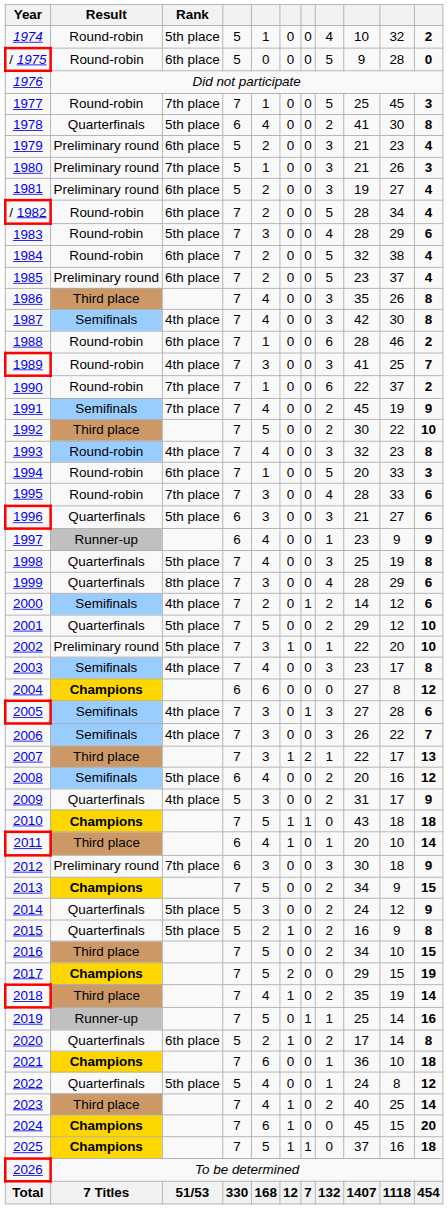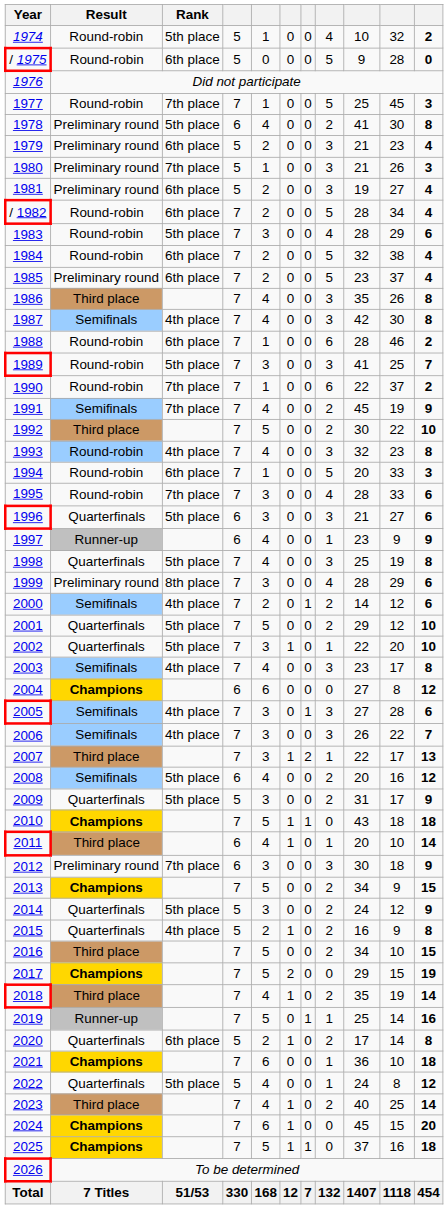 <table class="wikitable" style="font-size: 100%; text-align: center;">
 <tr>
 <th>Year</th>
 <th>Result</th>
 <th>Rank</th>
 <th></th>
 <th></th>
 <th></th>
 <th></th>
 <th></th>
 <th></th>
 <th></th>
 <th></th>
 </tr>
 <tr>
 <td> <em><a href='#'>1974</a></em></td>
 <td>Round-robin</td>
 <td>5th place</td>
 <td>5</td>
 <td>1</td>
 <td>0</td>
 <td>0</td>
 <td>4</td>
 <td>10</td>
 <td>32</td>
 <td><strong>2</strong></td>
 </tr>
 <tr>
 <td style="border: 3px solid red"> /  <em><a href='#'>1975</a></em></td>
 <td>Round-robin</td>
 <td>6th place</td>
 <td>5</td>
 <td>0</td>
 <td>0</td>
 <td>0</td>
 <td>5</td>
 <td>9</td>
 <td>28</td>
 <td><strong>0</strong></td>
 </tr>
 <tr>
 <td> <em><a href='#'>1976</a></em></td>
 <td colspan="10" align="center"><em>Did not participate</em></td>
 </tr>
 <tr>
 <td> <a href='#'>1977</a></td>
 <td>Round-robin</td>
 <td>7th place</td>
 <td>7</td>
 <td>1</td>
 <td>0</td>
 <td>0</td>
 <td>5</td>
 <td>25</td>
 <td>45</td>
 <td><strong>3</strong></td>
 </tr>
 <tr>
 <td> <a href='#'>1978</a></td>
-<td>Quarterfinals</td>
+<td>Preliminary round</td>
 <td>5th place</td>
 <td>6</td>
 <td>4</td>
 <td>0</td>
 <td>0</td>
 <td>2</td>
 <td>41</td>
 <td>30</td>
 <td><strong>8</strong></td>
 </tr>
 <tr>
 <td> <a href='#'>1979</a></td>
 <td>Preliminary round</td>
 <td>6th place</td>
 <td>5</td>
 <td>2</td>
 <td>0</td>
 <td>0</td>
 <td>3</td>
 <td>21</td>
 <td>23</td>
 <td><strong>4</strong></td>
 </tr>
 <tr>
 <td> <a href='#'>1980</a></td>
 <td>Preliminary round</td>
 <td>7th place</td>
 <td>5</td>
 <td>1</td>
 <td>0</td>
 <td>0</td>
 <td>3</td>
 <td>21</td>
 <td>26</td>
 <td><strong>3</strong></td>
 </tr>
 <tr>
 <td> <a href='#'>1981</a></td>
 <td>Preliminary round</td>
 <td>6th place</td>
 <td>5</td>
 <td>2</td>
 <td>0</td>
 <td>0</td>
 <td>3</td>
 <td>19</td>
 <td>27</td>
 <td><strong>4</strong></td>
 </tr>
 <tr>
 <td style="border: 3px solid red"> /  <a href='#'>1982</a></td>
 <td>Round-robin</td>
 <td>6th place</td>
 <td>7</td>
 <td>2</td>
 <td>0</td>
 <td>0</td>
 <td>5</td>
 <td>28</td>
 <td>34</td>
 <td><strong>4</strong></td>
 </tr>
 <tr>
 <td> <a href='#'>1983</a></td>
 <td>Round-robin</td>
 <td>5th place</td>
 <td>7</td>
 <td>3</td>
 <td>0</td>
 <td>0</td>
 <td>4</td>
 <td>28</td>
 <td>29</td>
 <td><strong>6</strong></td>
 </tr>
 <tr>
 <td> <a href='#'>1984</a></td>
 <td>Round-robin</td>
 <td>6th place</td>
 <td>7</td>
 <td>2</td>
 <td>0</td>
 <td>0</td>
 <td>5</td>
 <td>32</td>
 <td>38</td>
 <td><strong>4</strong></td>
 </tr>
 <tr>
 <td> <a href='#'>1985</a></td>
 <td>Preliminary round</td>
 <td>6th place</td>
 <td>7</td>
 <td>2</td>
 <td>0</td>
 <td>0</td>
 <td>5</td>
 <td>23</td>
 <td>37</td>
 <td><strong>4</strong></td>
 </tr>
 <tr>
 <td> <a href='#'>1986</a></td>
 <td style="background:#c96;">Third place</td>
 <td></td>
 <td>7</td>
 <td>4</td>
 <td>0</td>
 <td>0</td>
 <td>3</td>
 <td>35</td>
 <td>26</td>
 <td><strong>8</strong></td>
 </tr>
 <tr>
 <td> <a href='#'>1987</a></td>
 <td style="background:#9acdff;">Semifinals</td>
 <td>4th place</td>
 <td>7</td>
 <td>4</td>
 <td>0</td>
 <td>0</td>
 <td>3</td>
 <td>42</td>
 <td>30</td>
 <td><strong>8</strong></td>
 </tr>
 <tr>
 <td> <a href='#'>1988</a></td>
 <td>Round-robin</td>
 <td>6th place</td>
 <td>7</td>
 <td>1</td>
 <td>0</td>
 <td>0</td>
 <td>6</td>
 <td>28</td>
 <td>46</td>
 <td><strong>2</strong></td>
 </tr>
 <tr>
 <td style="border: 3px solid red"> <a href='#'>1989</a></td>
 <td>Round-robin</td>
-<td>4th place</td>
+<td>5th place</td>
 <td>7</td>
 <td>3</td>
 <td>0</td>
 <td>0</td>
 <td>3</td>
 <td>41</td>
 <td>25</td>
 <td><strong>7</strong></td>
 </tr>
 <tr>
 <td> <a href='#'>1990</a></td>
 <td>Round-robin</td>
 <td>7th place</td>
 <td>7</td>
 <td>1</td>
 <td>0</td>
 <td>0</td>
 <td>6</td>
 <td>22</td>
 <td>37</td>
 <td><strong>2</strong></td>
 </tr>
 <tr>
 <td> <a href='#'>1991</a></td>
 <td style="background:#9acdff;">Semifinals</td>
 <td>7th place</td>
 <td>7</td>
 <td>4</td>
 <td>0</td>
 <td>0</td>
 <td>2</td>
 <td>45</td>
 <td>19</td>
 <td><strong>9</strong></td>
 </tr>
 <tr>
 <td> <a href='#'>1992</a></td>
 <td style="background:#c96;">Third place</td>
 <td></td>
 <td>7</td>
 <td>5</td>
 <td>0</td>
 <td>0</td>
 <td>2</td>
 <td>30</td>
 <td>22</td>
 <td><strong>10</strong></td>
 </tr>
 <tr>
 <td> <a href='#'>1993</a></td>
 <td style="background:#9acdff;">Round-robin</td>
 <td>4th place</td>
 <td>7</td>
 <td>4</td>
 <td>0</td>
 <td>0</td>
 <td>3</td>
 <td>32</td>
 <td>23</td>
 <td><strong>8</strong></td>
 </tr>
 <tr>
 <td> <a href='#'>1994</a></td>
 <td>Round-robin</td>
 <td>6th place</td>
 <td>7</td>
 <td>1</td>
 <td>0</td>
 <td>0</td>
 <td>5</td>
 <td>20</td>
 <td>33</td>
 <td><strong>3</strong></td>
 </tr>
 <tr>
 <td> <a href='#'>1995</a></td>
 <td>Round-robin</td>
 <td>7th place</td>
 <td>7</td>
 <td>3</td>
 <td>0</td>
 <td>0</td>
 <td>4</td>
 <td>28</td>
 <td>33</td>
 <td><strong>6</strong></td>
 </tr>
 <tr>
 <td style="border: 3px solid red"> <a href='#'>1996</a></td>
 <td>Quarterfinals</td>
 <td>5th place</td>
 <td>6</td>
 <td>3</td>
 <td>0</td>
 <td>0</td>
 <td>3</td>
 <td>21</td>
 <td>27</td>
 <td><strong>6</strong></td>
 </tr>
 <tr>
 <td> <a href='#'>1997</a></td>
 <td style="background:silver;">Runner-up</td>
 <td></td>
 <td>6</td>
 <td>4</td>
 <td>0</td>
 <td>0</td>
 <td>1</td>
 <td>23</td>
 <td>9</td>
 <td><strong>9</strong></td>
 </tr>
 <tr>
 <td> <a href='#'>1998</a></td>
 <td>Quarterfinals</td>
 <td>5th place</td>
 <td>7</td>
 <td>4</td>
 <td>0</td>
 <td>0</td>
 <td>3</td>
 <td>25</td>
 <td>19</td>
 <td><strong>8</strong></td>
 </tr>
 <tr>
 <td> <a href='#'>1999</a></td>
-<td>Quarterfinals</td>
+<td>Preliminary round</td>
 <td>8th place</td>
 <td>7</td>
 <td>3</td>
 <td>0</td>
 <td>0</td>
 <td>4</td>
 <td>28</td>
 <td>29</td>
 <td><strong>6</strong></td>
 </tr>
 <tr>
 <td> <a href='#'>2000</a></td>
 <td style="background:#9acdff;">Semifinals</td>
 <td>4th place</td>
 <td>7</td>
 <td>2</td>
 <td>0</td>
 <td>1</td>
 <td>2</td>
 <td>14</td>
 <td>12</td>
 <td><strong>6</strong></td>
 </tr>
 <tr>
 <td> <a href='#'>2001</a></td>
 <td>Quarterfinals</td>
 <td>5th place</td>
 <td>7</td>
 <td>5</td>
 <td>0</td>
 <td>0</td>
 <td>2</td>
 <td>29</td>
 <td>12</td>
 <td><strong>10</strong></td>
 </tr>
 <tr>
 <td> <a href='#'>2002</a></td>
-<td>Preliminary round</td>
+<td>Quarterfinals</td>
 <td>5th place</td>
 <td>7</td>
 <td>3</td>
 <td>1</td>
 <td>0</td>
 <td>1</td>
 <td>22</td>
 <td>20</td>
 <td><strong>10</strong></td>
 </tr>
 <tr>
 <td> <a href='#'>2003</a></td>
 <td style="background:#9acdff;">Semifinals</td>
 <td>4th place</td>
 <td>7</td>
 <td>4</td>
 <td>0</td>
 <td>0</td>
 <td>3</td>
 <td>23</td>
 <td>17</td>
 <td><strong>8</strong></td>
 </tr>
 <tr>
 <td> <a href='#'>2004</a></td>
 <td style="background:gold;"><strong>Champions</strong></td>
 <td></td>
 <td>6</td>
 <td>6</td>
 <td>0</td>
 <td>0</td>
 <td>0</td>
 <td>27</td>
 <td>8</td>
 <td><strong>12</strong></td>
 </tr>
 <tr>
 <td style="border: 3px solid red"> <a href='#'>2005</a></td>
 <td style="background:#9acdff;">Semifinals</td>
 <td>4th place</td>
 <td>7</td>
 <td>3</td>
 <td>0</td>
 <td>1</td>
 <td>3</td>
 <td>27</td>
 <td>28</td>
 <td><strong>6</strong></td>
 </tr>
 <tr>
 <td> <a href='#'>2006</a></td>
 <td style="background:#9acdff;">Semifinals</td>
 <td>4th place</td>
 <td>7</td>
 <td>3</td>
 <td>0</td>
 <td>0</td>
 <td>3</td>
 <td>26</td>
 <td>22</td>
 <td><strong>7</strong></td>
 </tr>
 <tr>
 <td> <a href='#'>2007</a></td>
 <td style="background:#c96;">Third place</td>
 <td></td>
 <td>7</td>
 <td>3</td>
 <td>1</td>
 <td>2</td>
 <td>1</td>
 <td>22</td>
 <td>17</td>
 <td><strong>13</strong></td>
 </tr>
 <tr>
 <td> <a href='#'>2008</a></td>
 <td style="background:#9acdff;">Semifinals</td>
 <td>5th place</td>
 <td>6</td>
 <td>4</td>
 <td>0</td>
 <td>0</td>
 <td>2</td>
 <td>20</td>
 <td>16</td>
 <td><strong>12</strong></td>
 </tr>
 <tr>
 <td> <a href='#'>2009</a></td>
 <td>Quarterfinals</td>
-<td>4th place</td>
+<td>5th place</td>
 <td>5</td>
 <td>3</td>
 <td>0</td>
 <td>0</td>
 <td>2</td>
 <td>31</td>
 <td>17</td>
 <td><strong>9</strong></td>
 </tr>
 <tr>
 <td> <a href='#'>2010</a></td>
 <td style="background:gold;"><strong>Champions</strong></td>
 <td></td>
 <td>7</td>
 <td>5</td>
 <td>1</td>
 <td>1</td>
 <td>0</td>
 <td>43</td>
 <td>18</td>
 <td><strong>18</strong></td>
 </tr>
 <tr>
 <td style="border: 3px solid red"> <a href='#'>2011</a></td>
 <td style="background:#c96;">Third place</td>
 <td></td>
 <td>6</td>
 <td>4</td>
 <td>1</td>
 <td>0</td>
 <td>1</td>
 <td>20</td>
 <td>10</td>
 <td><strong>14</strong></td>
 </tr>
 <tr>
 <td> <a href='#'>2012</a></td>
 <td>Preliminary round</td>
 <td>7th place</td>
 <td>6</td>
 <td>3</td>
 <td>0</td>
 <td>0</td>
 <td>3</td>
 <td>30</td>
 <td>18</td>
 <td><strong>9</strong></td>
 </tr>
 <tr>
 <td> <a href='#'>2013</a></td>
 <td style="background:gold;"><strong>Champions</strong></td>
 <td></td>
 <td>7</td>
 <td>5</td>
 <td>0</td>
 <td>0</td>
 <td>2</td>
 <td>34</td>
 <td>9</td>
 <td><strong>15</strong></td>
 </tr>
 <tr>
 <td> <a href='#'>2014</a></td>
 <td>Quarterfinals</td>
 <td>5th place</td>
 <td>5</td>
 <td>3</td>
 <td>0</td>
 <td>0</td>
 <td>2</td>
 <td>24</td>
 <td>12</td>
 <td><strong>9</strong></td>
 </tr>
 <tr>
 <td> <a href='#'>2015</a></td>
 <td>Quarterfinals</td>
-<td>5th place</td>
+<td>4th place</td>
 <td>5</td>
 <td>2</td>
 <td>1</td>
 <td>0</td>
 <td>2</td>
 <td>16</td>
 <td>9</td>
 <td><strong>8</strong></td>
 </tr>
 <tr>
 <td> <a href='#'>2016</a></td>
 <td style="background:#c96;">Third place</td>
 <td></td>
 <td>7</td>
 <td>5</td>
 <td>0</td>
 <td>0</td>
 <td>2</td>
 <td>34</td>
 <td>10</td>
 <td><strong>15</strong></td>
 </tr>
 <tr>
 <td> <a href='#'>2017</a></td>
 <td style="background:gold;"><strong>Champions</strong></td>
 <td></td>
 <td>7</td>
 <td>5</td>
 <td>2</td>
 <td>0</td>
 <td>0</td>
 <td>29</td>
 <td>15</td>
 <td><strong>19</strong></td>
 </tr>
 <tr>
 <td style="border: 3px solid red"> <a href='#'>2018</a></td>
 <td style="background:#c96;">Third place</td>
 <td></td>
 <td>7</td>
 <td>4</td>
 <td>1</td>
 <td>0</td>
 <td>2</td>
 <td>35</td>
 <td>19</td>
 <td><strong>14</strong></td>
 </tr>
 <tr>
 <td> <a href='#'>2019</a></td>
 <td style="background:silver;">Runner-up</td>
 <td></td>
 <td>7</td>
 <td>5</td>
 <td>0</td>
 <td>1</td>
 <td>1</td>
 <td>25</td>
 <td>14</td>
 <td><strong>16</strong></td>
 </tr>
 <tr>
 <td> <a href='#'>2020</a></td>
 <td>Quarterfinals</td>
 <td>6th place</td>
 <td>5</td>
 <td>2</td>
 <td>1</td>
 <td>0</td>
 <td>2</td>
 <td>17</td>
 <td>14</td>
 <td><strong>8</strong></td>
 </tr>
 <tr>
 <td> <a href='#'>2021</a></td>
 <td style="background:gold;"><strong>Champions</strong></td>
 <td></td>
 <td>7</td>
 <td>6</td>
 <td>0</td>
 <td>0</td>
 <td>1</td>
 <td>36</td>
 <td>10</td>
 <td><strong>18</strong></td>
 </tr>
 <tr>
 <td> <a href='#'>2022</a></td>
 <td>Quarterfinals</td>
 <td>5th place</td>
 <td>5</td>
 <td>4</td>
 <td>0</td>
 <td>0</td>
 <td>1</td>
 <td>24</td>
 <td>8</td>
 <td><strong>12</strong></td>
 </tr>
 <tr>
 <td> <a href='#'>2023</a></td>
 <td style="background:#c96;">Third place</td>
 <td></td>
 <td>7</td>
 <td>4</td>
 <td>1</td>
 <td>0</td>
 <td>2</td>
 <td>40</td>
 <td>25</td>
 <td><strong>14</strong></td>
 </tr>
 <tr>
 <td> <a href='#'>2024</a></td>
 <td style="background:gold;"><strong>Champions</strong></td>
 <td></td>
 <td>7</td>
 <td>6</td>
 <td>1</td>
 <td>0</td>
 <td>0</td>
 <td>45</td>
 <td>15</td>
 <td><strong>20</strong></td>
 </tr>
 <tr>
 <td> <a href='#'>2025</a></td>
 <td style="background:gold;"><strong>Champions</strong></td>
 <td></td>
 <td>7</td>
 <td>5</td>
 <td>1</td>
 <td>1</td>
 <td>0</td>
 <td>37</td>
 <td>16</td>
 <td><strong>18</strong></td>
 </tr>
 <tr>
 <td style="border: 3px solid red"> <a href='#'>2026</a></td>
 <td colspan="10" align="center"><em>To be determined</em></td>
 </tr>
 <tr>
 <th>Total</th>
 <th>7 Titles</th>
 <th>51/53</th>
 <th>330</th>
 <th>168</th>
 <th>12</th>
 <th>7</th>
 <th>132</th>
 <th>1407</th>
 <th>1118</th>
 <th>454</th>
 </tr>
 </table>
